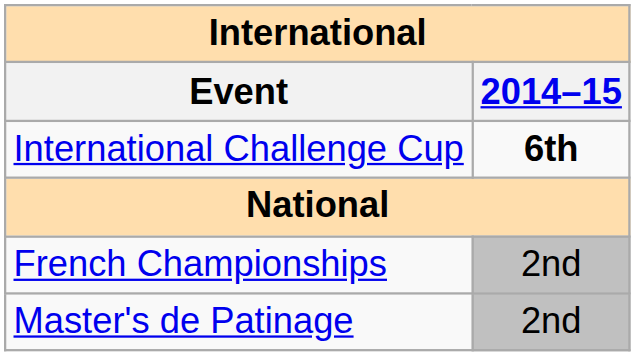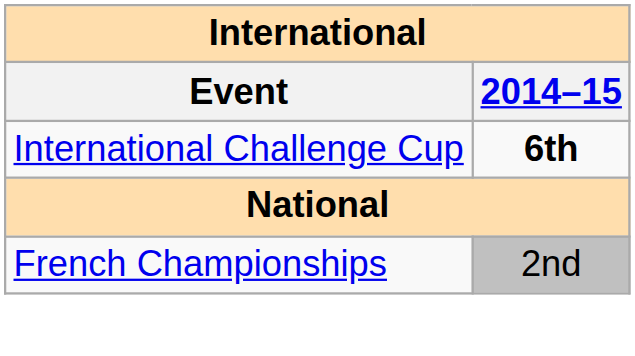 <table class="wikitable" style="text-align:center">
 <tr>
 <th style="background-color: #ffdead; " colspan=2 align=center>International</th>
 </tr>
 <tr>
 <th>Event</th>
 <th><a href='#'>2014–15</a></th>
 </tr>
 <tr>
 <td align=left><a href='#'>International Challenge Cup</a></td>
 <td><strong>6th</strong></td>
 </tr>
 <tr>
 <th style="background-color: #ffdead; " colspan=2 align=center>National</th>
 </tr>
 <tr>
 <td align=left><a href='#'>French Championships</a></td>
 <td bgcolor=silver>2nd</td>
 </tr>
-<tr>
-<td align=left><a href='#'>Master's de Patinage</a></td>
-<td bgcolor=silver>2nd</td>
-</tr>
 </table>
